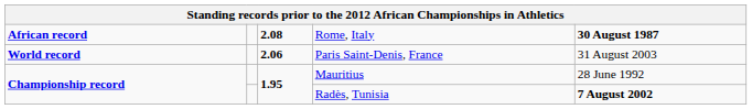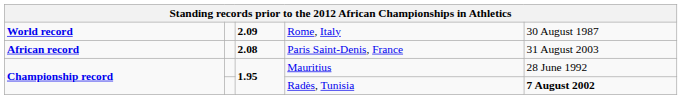 <table class="wikitable" width=75%>
 <tr>
 <th colspan="5">Standing records prior to the 2012 African Championships in Athletics</th>
 </tr>
 <tr>
+<td><strong><a href='#'>World record</a></strong></td>
+<td></td>
+<td><strong>2.09</strong></td>
+<td><a href='#'>Rome</a>, <a href='#'>Italy</a></td>
+<td>30 August 1987</td>
+</tr>
+<tr>
 <td><strong><a href='#'>African record</a></strong></td>
 <td></td>
 <td><strong>2.08</strong></td>
-<td><a href='#'>Rome</a>, <a href='#'>Italy</a></td>
-<td><strong>30 August 1987</strong></td>
-</tr>
-<tr>
-<td><strong><a href='#'>World record</a></strong></td>
-<td></td>
-<td><strong>2.06</strong></td>
 <td><a href='#'>Paris Saint-Denis</a>, <a href='#'>France</a></td>
 <td>31 August 2003</td>
 </tr>
 <tr>
 <td rowspan=2><strong><a href='#'>Championship record</a></strong></td>
 <td></td>
 <td rowspan=2><strong>1.95</strong></td>
 <td><a href='#'>Mauritius</a></td>
 <td>28 June 1992</td>
 </tr>
 <tr>
 <td></td>
 <td><a href='#'>Radès</a>, <a href='#'>Tunisia</a></td>
 <td><strong>7 August 2002</strong></td>
 </tr>
 </table>
